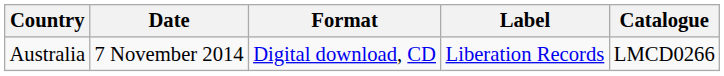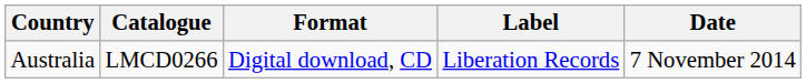 <table class="wikitable">
 <tr>
 <th>Country</th>
-<th>Date</th>
+<th>Catalogue</th>
 <th>Format</th>
 <th>Label</th>
-<th>Catalogue</th>
+<th>Date</th>
 </tr>
 <tr>
 <td>Australia</td>
-<td>7 November 2014</td>
+<td>LMCD0266</td>
 <td><a href='#'>Digital download</a>, <a href='#'>CD</a></td>
 <td><a href='#'>Liberation Records</a></td>
-<td>LMCD0266</td>
+<td>7 November 2014</td>
 </tr>
 </table>
